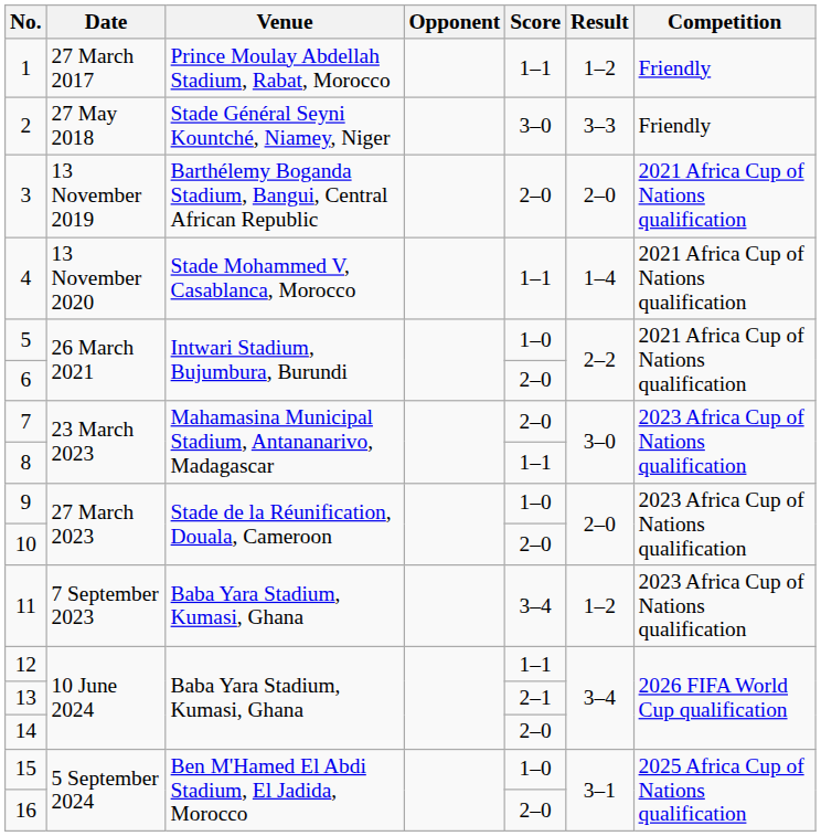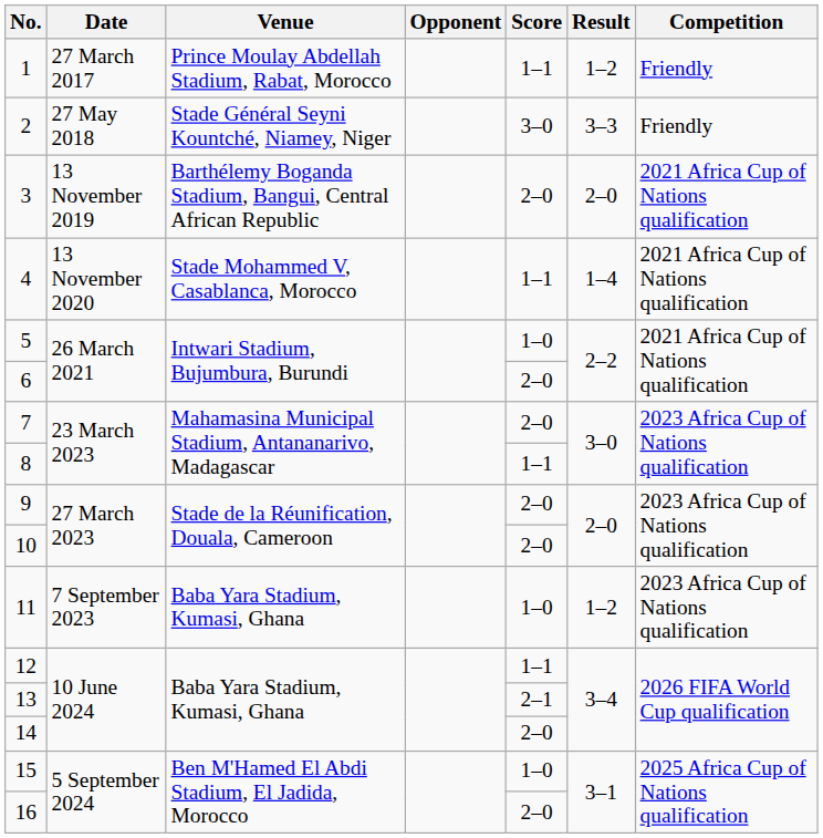 <table class="wikitable sortable">
 <tr>
 <th scope="col">No.</th>
 <th scope="col">Date</th>
 <th scope="col">Venue</th>
 <th scope="col">Opponent</th>
 <th scope="col">Score</th>
 <th scope="col">Result</th>
 <th scope="col">Competition</th>
 </tr>
 <tr>
 <td style="text-align:center">1</td>
 <td>27 March 2017</td>
 <td><a href='#'>Prince Moulay Abdellah Stadium</a>, <a href='#'>Rabat</a>, Morocco</td>
 <td></td>
 <td style="text-align:center">1–1</td>
 <td style="text-align:center">1–2</td>
 <td><a href='#'>Friendly</a></td>
 </tr>
 <tr>
 <td style="text-align:center">2</td>
 <td>27 May 2018</td>
 <td><a href='#'>Stade Général Seyni Kountché</a>, <a href='#'>Niamey</a>, Niger</td>
 <td></td>
 <td style="text-align:center">3–0</td>
 <td style="text-align:center">3–3</td>
 <td>Friendly</td>
 </tr>
 <tr>
 <td style="text-align:center">3</td>
 <td>13 November 2019</td>
 <td><a href='#'>Barthélemy Boganda Stadium</a>, <a href='#'>Bangui</a>, Central African Republic</td>
 <td></td>
 <td style="text-align:center">2–0</td>
 <td style="text-align:center">2–0</td>
 <td><a href='#'>2021 Africa Cup of Nations qualification</a></td>
 </tr>
 <tr>
 <td style="text-align:center">4</td>
 <td>13 November 2020</td>
 <td><a href='#'>Stade Mohammed V</a>, <a href='#'>Casablanca</a>, Morocco</td>
 <td></td>
 <td style="text-align:center">1–1</td>
 <td style="text-align:center">1–4</td>
 <td>2021 Africa Cup of Nations qualification</td>
 </tr>
 <tr>
 <td style="text-align:center">5</td>
 <td rowspan="2">26 March 2021</td>
 <td rowspan="2"><a href='#'>Intwari Stadium</a>, <a href='#'>Bujumbura</a>, Burundi</td>
 <td rowspan="2"></td>
 <td style="text-align:center">1–0</td>
 <td rowspan=2 style="text-align:center">2–2</td>
 <td rowspan="2">2021 Africa Cup of Nations qualification</td>
 </tr>
 <tr>
 <td style="text-align:center">6</td>
 <td style="text-align:center">2–0</td>
 </tr>
 <tr>
 <td style="text-align:center">7</td>
 <td rowspan="2">23 March 2023</td>
 <td rowspan="2"><a href='#'>Mahamasina Municipal Stadium</a>, <a href='#'>Antananarivo</a>, Madagascar</td>
 <td rowspan="2"></td>
 <td style="text-align:center">2–0</td>
 <td rowspan=2 style="text-align:center">3–0</td>
 <td rowspan="2"><a href='#'>2023 Africa Cup of Nations qualification</a></td>
 </tr>
 <tr>
 <td style="text-align:center">8</td>
 <td style="text-align:center">1–1</td>
 </tr>
 <tr>
 <td style="text-align:center">9</td>
 <td rowspan="2">27 March 2023</td>
 <td rowspan="2"><a href='#'>Stade de la Réunification</a>, <a href='#'>Douala</a>, Cameroon</td>
 <td rowspan="2"></td>
-<td style="text-align:center">1–0</td>
+<td style="text-align:center">2–0</td>
 <td rowspan=2 style="text-align:center">2–0</td>
 <td rowspan="2">2023 Africa Cup of Nations qualification</td>
 </tr>
 <tr>
 <td style="text-align:center">10</td>
 <td style="text-align:center">2–0</td>
 </tr>
 <tr>
 <td style="text-align:center">11</td>
 <td>7 September 2023</td>
 <td><a href='#'>Baba Yara Stadium</a>, <a href='#'>Kumasi</a>, Ghana</td>
 <td></td>
-<td style="text-align:center">3–4</td>
+<td style="text-align:center">1–0</td>
 <td style="text-align:center">1–2</td>
 <td>2023 Africa Cup of Nations qualification</td>
 </tr>
 <tr>
 <td style="text-align:center">12</td>
 <td rowspan="3">10 June 2024</td>
 <td rowspan="3">Baba Yara Stadium, Kumasi, Ghana</td>
 <td rowspan="3"></td>
 <td style="text-align:center">1–1</td>
 <td rowspan=3 style="text-align:center">3–4</td>
 <td rowspan="3"><a href='#'>2026 FIFA World Cup qualification</a></td>
 </tr>
 <tr>
 <td style="text-align:center">13</td>
 <td style="text-align:center">2–1</td>
 </tr>
 <tr>
 <td style="text-align:center">14</td>
 <td style="text-align:center">2–0</td>
 </tr>
 <tr>
 <td style="text-align:center">15</td>
 <td rowspan="2">5 September 2024</td>
 <td rowspan="2"><a href='#'>Ben M'Hamed El Abdi Stadium</a>, <a href='#'>El Jadida</a>, Morocco</td>
 <td rowspan="2"></td>
 <td style="text-align:center">1–0</td>
 <td rowspan=2 style="text-align:center">3–1</td>
 <td rowspan="2"><a href='#'>2025 Africa Cup of Nations qualification</a></td>
 </tr>
 <tr>
 <td style="text-align:center">16</td>
 <td style="text-align:center">2–0</td>
 </tr>
 </table>
